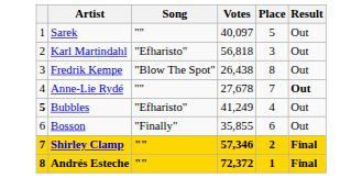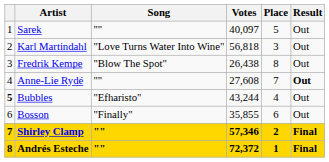 <table class="sortable wikitable" style="margin: 1em auto 1em auto; text-align:center;">
 <tr>
 <th></th>
 <th>Artist</th>
 <th>Song</th>
 <th>Votes</th>
 <th>Place</th>
 <th class="unsortable">Result</th>
 </tr>
 <tr>
 <td>1</td>
 <td align="left"><a href='#'>Sarek</a></td>
 <td align="left">""</td>
 <td>40,097</td>
 <td>5</td>
 <td align="left">Out</td>
 </tr>
 <tr>
 <td>2</td>
 <td align="left"><a href='#'>Karl Martindahl</a></td>
-<td align="left">"Efharisto"</td>
+<td align="left">"Love Turns Water Into Wine"</td>
 <td>56,818</td>
 <td>3</td>
 <td align="left">Out</td>
 </tr>
 <tr>
 <td>3</td>
 <td align="left"><a href='#'>Fredrik Kempe</a></td>
 <td align="left">"Blow The Spot"</td>
 <td>26,438</td>
 <td>8</td>
 <td align="left">Out</td>
 </tr>
 <tr>
 <td>4</td>
 <td align="left"><a href='#'>Anne-Lie Rydé</a></td>
 <td align="left">""</td>
-<td>27,678</td>
+<td>27,608</td>
 <td>7</td>
 <td align="left"><strong>Out</strong></td>
 </tr>
 <tr>
 <td><strong>5</strong></td>
 <td align="left"><a href='#'>Bubbles</a></td>
 <td align="left">"Efharisto"</td>
-<td>41,249</td>
+<td>43,244</td>
 <td>4</td>
 <td align="left">Out</td>
 </tr>
 <tr>
 <td>6</td>
 <td align="left"><a href='#'>Bosson</a></td>
 <td align="left">"Finally"</td>
 <td>35,855</td>
 <td>6</td>
 <td align="left">Out</td>
 </tr>
 <tr style="background:gold;">
 <td><strong>7</strong></td>
 <td align="left"><strong><a href='#'>Shirley Clamp</a></strong></td>
 <td align="left"><strong>""</strong></td>
 <td><strong>57,346</strong></td>
 <td><strong>2</strong></td>
 <td align="left"><strong>Final</strong></td>
 </tr>
 <tr style="background:gold;">
 <td><strong>8</strong></td>
 <td align="left"><strong>Andrés Esteche</strong></td>
 <td align="left"><strong>""</strong></td>
 <td><strong>72,372</strong></td>
 <td><strong>1</strong></td>
 <td align="left"><strong>Final</strong></td>
 </tr>
 </table>
